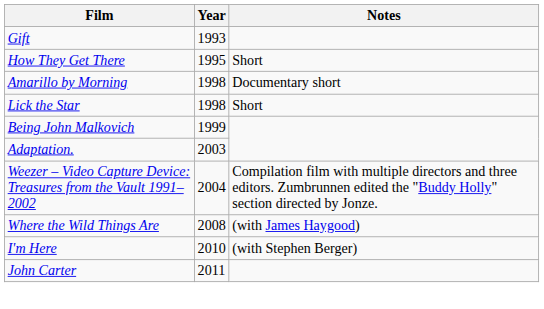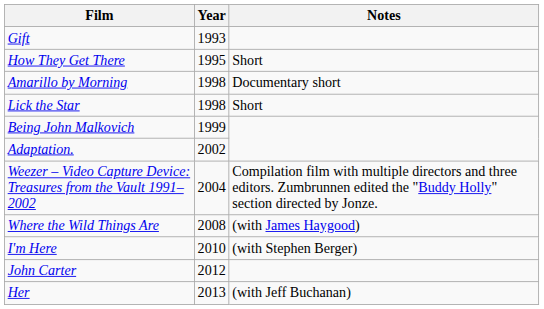 <table class="wikitable">
 <tr>
 <th>Film</th>
 <th>Year</th>
 <th>Notes</th>
 </tr>
 <tr>
 <td><em><a href='#'>Gift</a></em></td>
 <td>1993</td>
 </tr>
 <tr>
 <td><em><a href='#'>How They Get There</a></em></td>
 <td>1995</td>
 <td>Short</td>
 </tr>
 <tr>
 <td><em><a href='#'>Amarillo by Morning</a></em></td>
 <td>1998</td>
 <td>Documentary short</td>
 </tr>
 <tr>
 <td><em><a href='#'>Lick the Star</a></em></td>
 <td>1998</td>
 <td>Short</td>
 </tr>
 <tr>
 <td><em><a href='#'>Being John Malkovich</a></em></td>
 <td>1999</td>
 </tr>
 <tr>
 <td><em><a href='#'>Adaptation.</a></em></td>
-<td>2003</td>
+<td>2002</td>
 </tr>
 <tr>
 <td><em><a href='#'>Weezer – Video Capture Device: Treasures from the Vault 1991–2002</a></em></td>
 <td>2004</td>
 <td>Compilation film with multiple directors and three editors. Zumbrunnen edited the "<a href='#'>Buddy Holly</a>" section directed by Jonze.</td>
 </tr>
 <tr>
 <td><em><a href='#'>Where the Wild Things Are</a></em></td>
 <td>2008</td>
 <td>(with <a href='#'>James Haygood</a>)</td>
 </tr>
 <tr>
 <td><em><a href='#'>I'm Here</a></em></td>
 <td>2010</td>
 <td>(with Stephen Berger)</td>
 </tr>
 <tr>
 <td><em><a href='#'>John Carter</a></em></td>
-<td>2011</td>
+<td>2012</td>
+</tr>
+<tr>
+<td><em><a href='#'>Her</a></em></td>
+<td>2013</td>
+<td>(with Jeff Buchanan)</td>
 </tr>
 </table>
